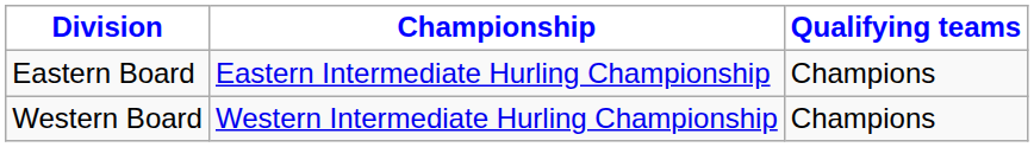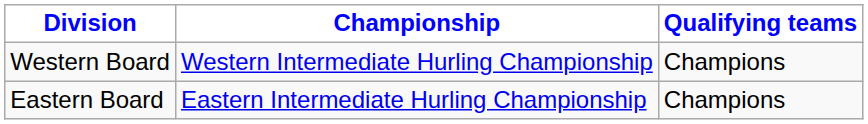 <table class=wikitable>
 <tr>
 <th style="background:white;color:blue">Division</th>
 <th style="background:white;color:blue">Championship</th>
 <th style="background:white;color:blue">Qualifying teams</th>
 </tr>
 <tr>
+<td>Western Board</td>
+<td><a href='#'>Western Intermediate Hurling Championship</a></td>
+<td>Champions</td>
+</tr>
+<tr>
 <td>Eastern Board</td>
 <td><a href='#'>Eastern Intermediate Hurling Championship</a></td>
 <td>Champions</td>
 </tr>
-<tr>
-<td>Western Board</td>
-<td><a href='#'>Western Intermediate Hurling Championship</a></td>
-<td>Champions</td>
-</tr>
 </table>
